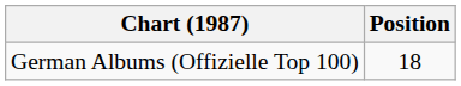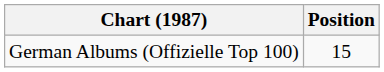 <table class="wikitable">
 <tr>
 <th>Chart (1987)</th>
 <th>Position</th>
 </tr>
 <tr>
 <td>German Albums (Offizielle Top 100)</td>
-<td align="center">18</td>
+<td align="center">15</td>
 </tr>
 </table>
